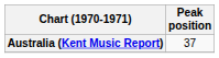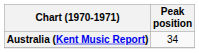 <table class="wikitable plainrowheaders sortable">
 <tr>
 <th>Chart (1970-1971)</th>
 <th>Peak<br>position</th>
 </tr>
 <tr>
 <th scope="row">Australia (<a href='#'>Kent Music Report</a>)</th>
-<td align="center">37</td>
+<td align="center">34</td>
 </tr>
 <tr>
 </tr>
 <tr>
 </tr>
 <tr>
 </tr>
 <tr>
 </tr>
 <tr>
 </tr>
 </table>
